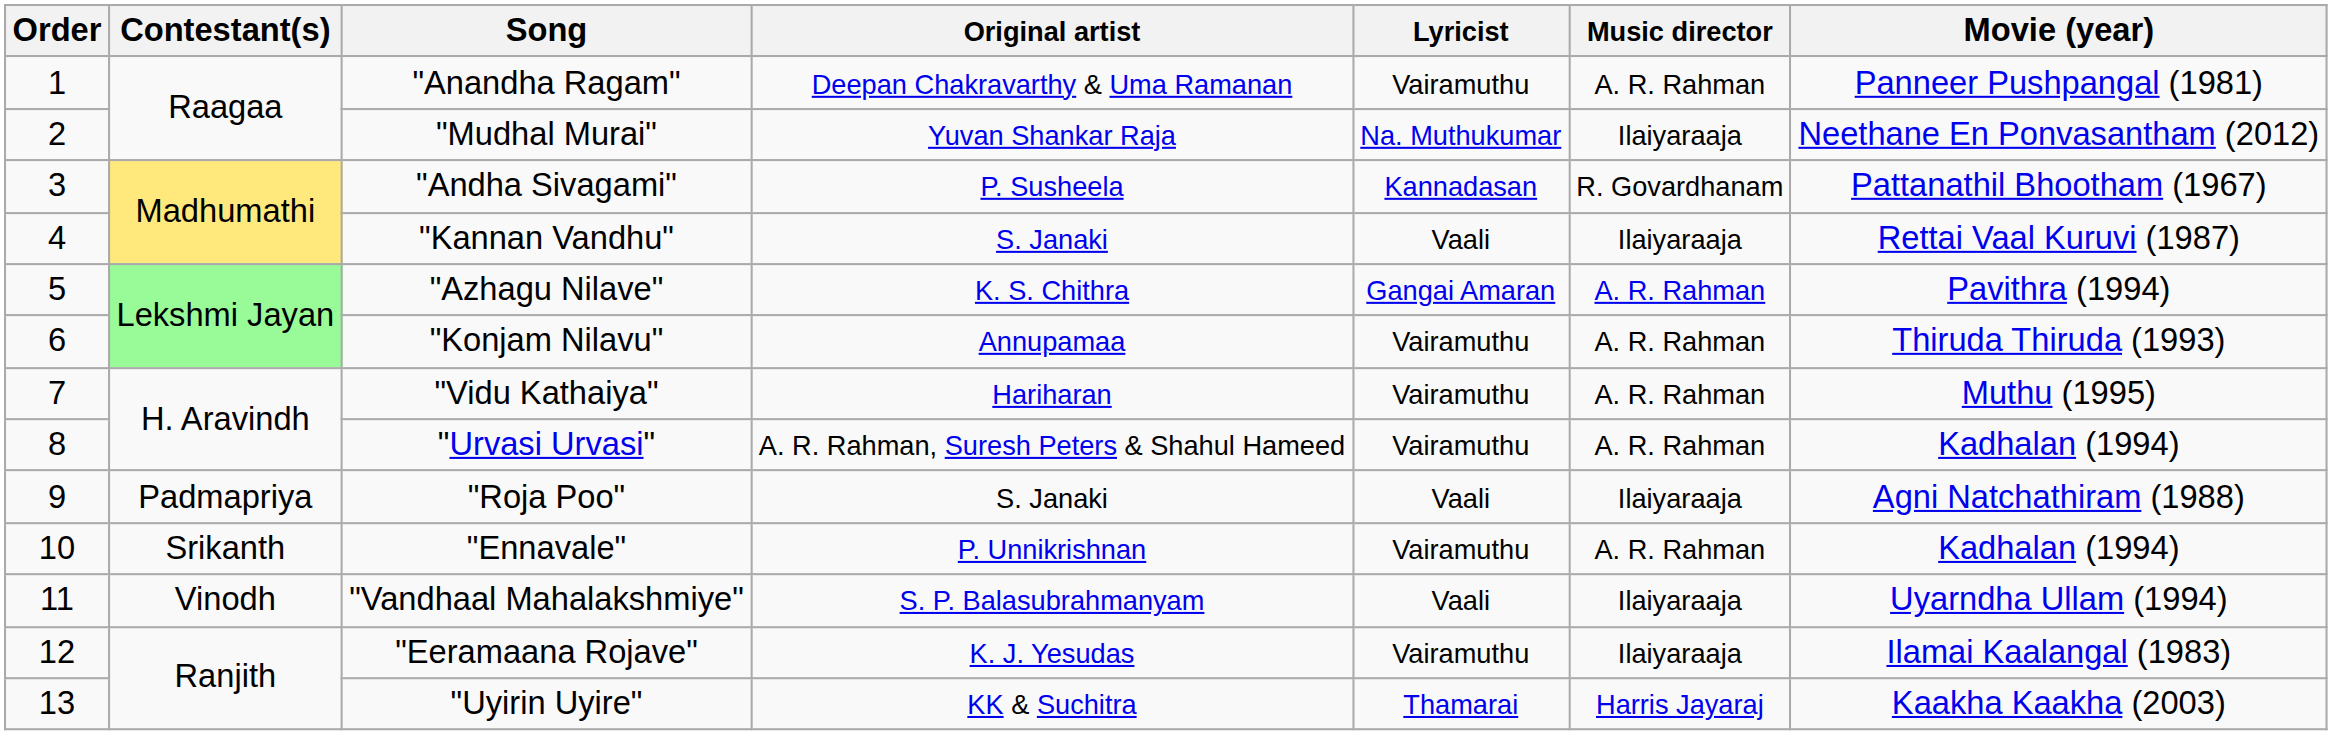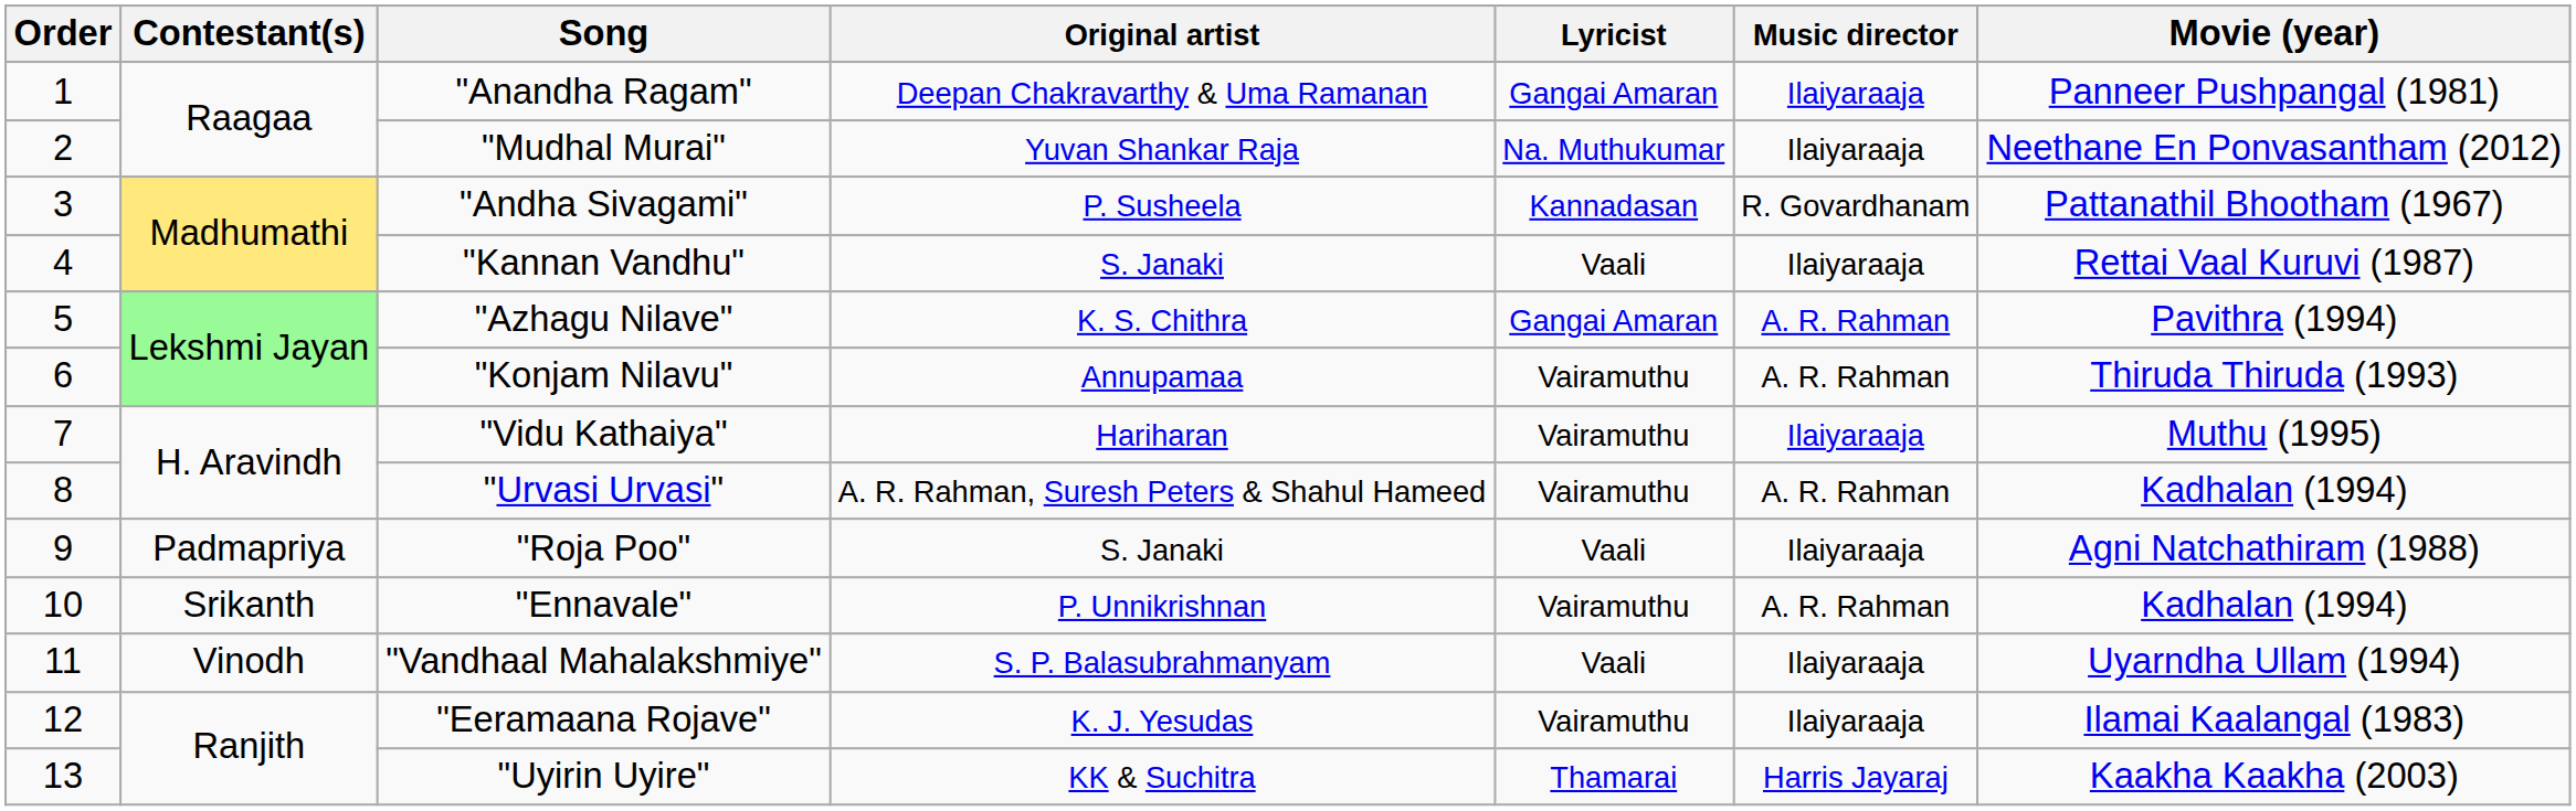 <table class="wikitable sortable" style="text-align: center; width: auto;">
 <tr style="background:lightgrey; text-align:center;">
 <th>Order</th>
 <th>Contestant(s)</th>
 <th>Song</th>
 <th><small>Original artist</small></th>
 <th><small>Lyricist</small></th>
 <th><small>Music director</small></th>
 <th>Movie (year)</th>
 </tr>
 <tr>
 <td>1</td>
 <td rowspan=2>Raagaa</td>
 <td>"Anandha Ragam"</td>
 <td><small><a href='#'>Deepan Chakravarthy</a> & <a href='#'>Uma Ramanan</a></small></td>
-<td><small>Vairamuthu</small></td>
-<td><small>A. R. Rahman</small></td>
+<td><small><a href='#'>Gangai Amaran</a></small></td>
+<td><small><a href='#'>Ilaiyaraaja</a></small></td>
 <td><a href='#'>Panneer Pushpangal</a> (1981)</td>
 </tr>
 <tr>
 <td>2</td>
 <td>"Mudhal Murai"</td>
 <td><small><a href='#'>Yuvan Shankar Raja</a></small></td>
 <td><small><a href='#'>Na. Muthukumar</a></small></td>
 <td><small>Ilaiyaraaja</small></td>
 <td><a href='#'>Neethane En Ponvasantham</a> (2012)</td>
 </tr>
 <tr>
 <td>3</td>
 <td style="background:#ffe87c" rowspan=2>Madhumathi</td>
 <td>"Andha Sivagami"</td>
 <td><small><a href='#'>P. Susheela</a></small></td>
 <td><small><a href='#'>Kannadasan</a></small></td>
 <td><small>R. Govardhanam</small></td>
 <td><a href='#'>Pattanathil Bhootham</a> (1967)</td>
 </tr>
 <tr>
 <td>4</td>
 <td>"Kannan Vandhu"</td>
 <td><small><a href='#'>S. Janaki</a></small></td>
 <td><small>Vaali</small></td>
 <td><small>Ilaiyaraaja</small></td>
 <td><a href='#'>Rettai Vaal Kuruvi</a> (1987)</td>
 </tr>
 <tr>
 <td>5</td>
 <td style="background:palegreen" rowspan=2>Lekshmi Jayan</td>
 <td>"Azhagu Nilave"</td>
 <td><small><a href='#'>K. S. Chithra</a></small></td>
 <td><small><a href='#'>Gangai Amaran</a></small></td>
 <td><small><a href='#'>A. R. Rahman</a></small></td>
 <td><a href='#'>Pavithra</a> (1994)</td>
 </tr>
 <tr>
 <td>6</td>
 <td>"Konjam Nilavu"</td>
 <td><small><a href='#'>Annupamaa</a></small></td>
 <td><small>Vairamuthu</small></td>
 <td><small>A. R. Rahman</small></td>
 <td><a href='#'>Thiruda Thiruda</a> (1993)</td>
 </tr>
 <tr>
 <td>7</td>
 <td rowspan=2>H. Aravindh</td>
 <td>"Vidu Kathaiya"</td>
 <td><small><a href='#'>Hariharan</a></small></td>
 <td><small>Vairamuthu</small></td>
-<td><small>A. R. Rahman</small></td>
+<td><small><a href='#'>Ilaiyaraaja</a></small></td>
 <td><a href='#'>Muthu</a> (1995)</td>
 </tr>
 <tr>
 <td>8</td>
 <td>"<a href='#'>Urvasi Urvasi</a>"</td>
 <td><small>A. R. Rahman, <a href='#'>Suresh Peters</a> & Shahul Hameed</small></td>
 <td><small>Vairamuthu</small></td>
 <td><small>A. R. Rahman</small></td>
 <td><a href='#'>Kadhalan</a> (1994)</td>
 </tr>
 <tr>
 <td>9</td>
 <td>Padmapriya</td>
 <td>"Roja Poo"</td>
 <td><small>S. Janaki</small></td>
 <td><small>Vaali</small></td>
 <td><small>Ilaiyaraaja</small></td>
 <td><a href='#'>Agni Natchathiram</a> (1988)</td>
 </tr>
 <tr>
 <td>10</td>
 <td>Srikanth</td>
 <td>"Ennavale"</td>
 <td><small><a href='#'>P. Unnikrishnan</a></small></td>
 <td><small>Vairamuthu</small></td>
 <td><small>A. R. Rahman</small></td>
 <td><a href='#'>Kadhalan</a> (1994)</td>
 </tr>
 <tr>
 <td>11</td>
 <td>Vinodh</td>
 <td>"Vandhaal Mahalakshmiye"</td>
 <td><small><a href='#'>S. P. Balasubrahmanyam</a></small></td>
 <td><small>Vaali</small></td>
 <td><small>Ilaiyaraaja</small></td>
 <td><a href='#'>Uyarndha Ullam</a> (1994)</td>
 </tr>
 <tr>
 <td>12</td>
 <td rowspan=2>Ranjith</td>
 <td>"Eeramaana Rojave"</td>
 <td><small><a href='#'>K. J. Yesudas</a></small></td>
 <td><small>Vairamuthu</small></td>
 <td><small>Ilaiyaraaja</small></td>
 <td><a href='#'>Ilamai Kaalangal</a> (1983)</td>
 </tr>
 <tr>
 <td>13</td>
 <td>"Uyirin Uyire"</td>
 <td><small><a href='#'>KK</a> & <a href='#'>Suchitra</a></small></td>
 <td><small><a href='#'>Thamarai</a></small></td>
 <td><small><a href='#'>Harris Jayaraj</a></small></td>
 <td><a href='#'>Kaakha Kaakha</a> (2003)</td>
 </tr>
 </table>
